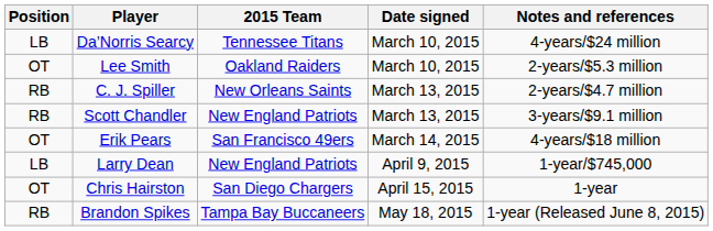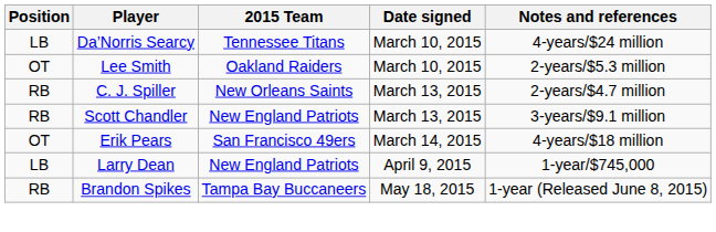 <table class="wikitable sortable" style="font-size: 100%; text-align: center;">
 <tr>
 <th>Position</th>
 <th>Player</th>
 <th>2015 Team</th>
 <th>Date signed</th>
 <th class="unsortable">Notes and references</th>
 </tr>
 <tr>
 <td>LB</td>
 <td><a href='#'>Da’Norris Searcy</a></td>
 <td><a href='#'>Tennessee Titans</a></td>
 <td>March 10, 2015</td>
 <td>4-years/$24 million</td>
 </tr>
 <tr>
 <td>OT</td>
 <td><a href='#'>Lee Smith</a></td>
 <td><a href='#'>Oakland Raiders</a></td>
 <td>March 10, 2015</td>
 <td>2-years/$5.3 million</td>
 </tr>
 <tr>
 <td>RB</td>
 <td><a href='#'>C. J. Spiller</a></td>
 <td><a href='#'>New Orleans Saints</a></td>
 <td>March 13, 2015</td>
 <td>2-years/$4.7 million</td>
 </tr>
 <tr>
 <td>RB</td>
 <td><a href='#'>Scott Chandler</a></td>
 <td><a href='#'>New England Patriots</a></td>
 <td>March 13, 2015</td>
 <td>3-years/$9.1 million</td>
 </tr>
 <tr>
 <td>OT</td>
 <td><a href='#'>Erik Pears</a></td>
 <td><a href='#'>San Francisco 49ers</a></td>
 <td>March 14, 2015</td>
 <td>4-years/$18 million</td>
 </tr>
 <tr>
 <td>LB</td>
 <td><a href='#'>Larry Dean</a></td>
 <td><a href='#'>New England Patriots</a></td>
 <td>April 9, 2015</td>
 <td>1-year/$745,000</td>
 </tr>
 <tr>
-<td>OT</td>
-<td><a href='#'>Chris Hairston</a></td>
-<td><a href='#'>San Diego Chargers</a></td>
-<td>April 15, 2015</td>
-<td>1-year</td>
-</tr>
-<tr>
 <td>RB</td>
 <td><a href='#'>Brandon Spikes</a></td>
 <td><a href='#'>Tampa Bay Buccaneers</a></td>
 <td>May 18, 2015</td>
 <td>1-year (Released June 8, 2015)</td>
 </tr>
 </table>
